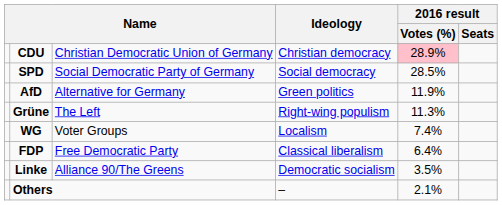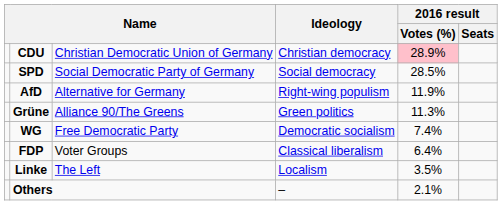 <table class="wikitable">
 <tr>
 <th rowspan=2 colspan=3>Name</th>
 <th rowspan=2>Ideology</th>
 <th colspan=2>2016 result</th>
 </tr>
 <tr>
 <th>Votes (%)</th>
 <th>Seats</th>
 </tr>
 <tr>
 <td bgcolor=></td>
 <td align=center><strong>CDU</strong></td>
 <td><a href='#'>Christian Democratic Union of Germany</a></td>
 <td><a href='#'>Christian democracy</a></td>
 <td align=center style="background: pink;">28.9%</td>
 <td></td>
 </tr>
 <tr>
 <td bgcolor=></td>
 <td align=center><strong>SPD</strong></td>
 <td><a href='#'>Social Democratic Party of Germany</a></td>
 <td><a href='#'>Social democracy</a></td>
 <td align=center>28.5%</td>
 <td></td>
 </tr>
 <tr>
 <td bgcolor=></td>
 <td align=center><strong>AfD</strong></td>
 <td><a href='#'>Alternative for Germany</a></td>
-<td><a href='#'>Green politics</a></td>
+<td><a href='#'>Right-wing populism</a></td>
 <td align=center>11.9%</td>
 <td></td>
 </tr>
 <tr>
 <td bgcolor=></td>
 <td align=center><strong>Grüne</strong></td>
-<td><a href='#'>The Left</a></td>
-<td><a href='#'>Right-wing populism</a></td>
+<td><a href='#'>Alliance 90/The Greens</a></td>
+<td><a href='#'>Green politics</a></td>
 <td align=center>11.3%</td>
 <td></td>
 </tr>
 <tr>
 <td bgcolor=></td>
 <td align=center><strong>WG</strong></td>
-<td>Voter Groups</td>
-<td><a href='#'>Localism</a></td>
+<td><a href='#'>Free Democratic Party</a></td>
+<td><a href='#'>Democratic socialism</a></td>
 <td align=center>7.4%</td>
 <td></td>
 </tr>
 <tr>
 <td bgcolor=></td>
 <td align=center><strong>FDP</strong></td>
-<td><a href='#'>Free Democratic Party</a></td>
+<td>Voter Groups</td>
 <td><a href='#'>Classical liberalism</a></td>
 <td align=center>6.4%</td>
 <td></td>
 </tr>
 <tr>
 <td bgcolor=></td>
 <td align=center><strong>Linke</strong></td>
-<td><a href='#'>Alliance 90/The Greens</a></td>
-<td><a href='#'>Democratic socialism</a></td>
+<td><a href='#'>The Left</a></td>
+<td><a href='#'>Localism</a></td>
 <td align=center>3.5%</td>
 <td></td>
 </tr>
 <tr>
 <td></td>
 <td colspan=2><strong>Others</strong></td>
 <td>–</td>
 <td align=center>2.1%</td>
 <td></td>
 </tr>
 </table>
